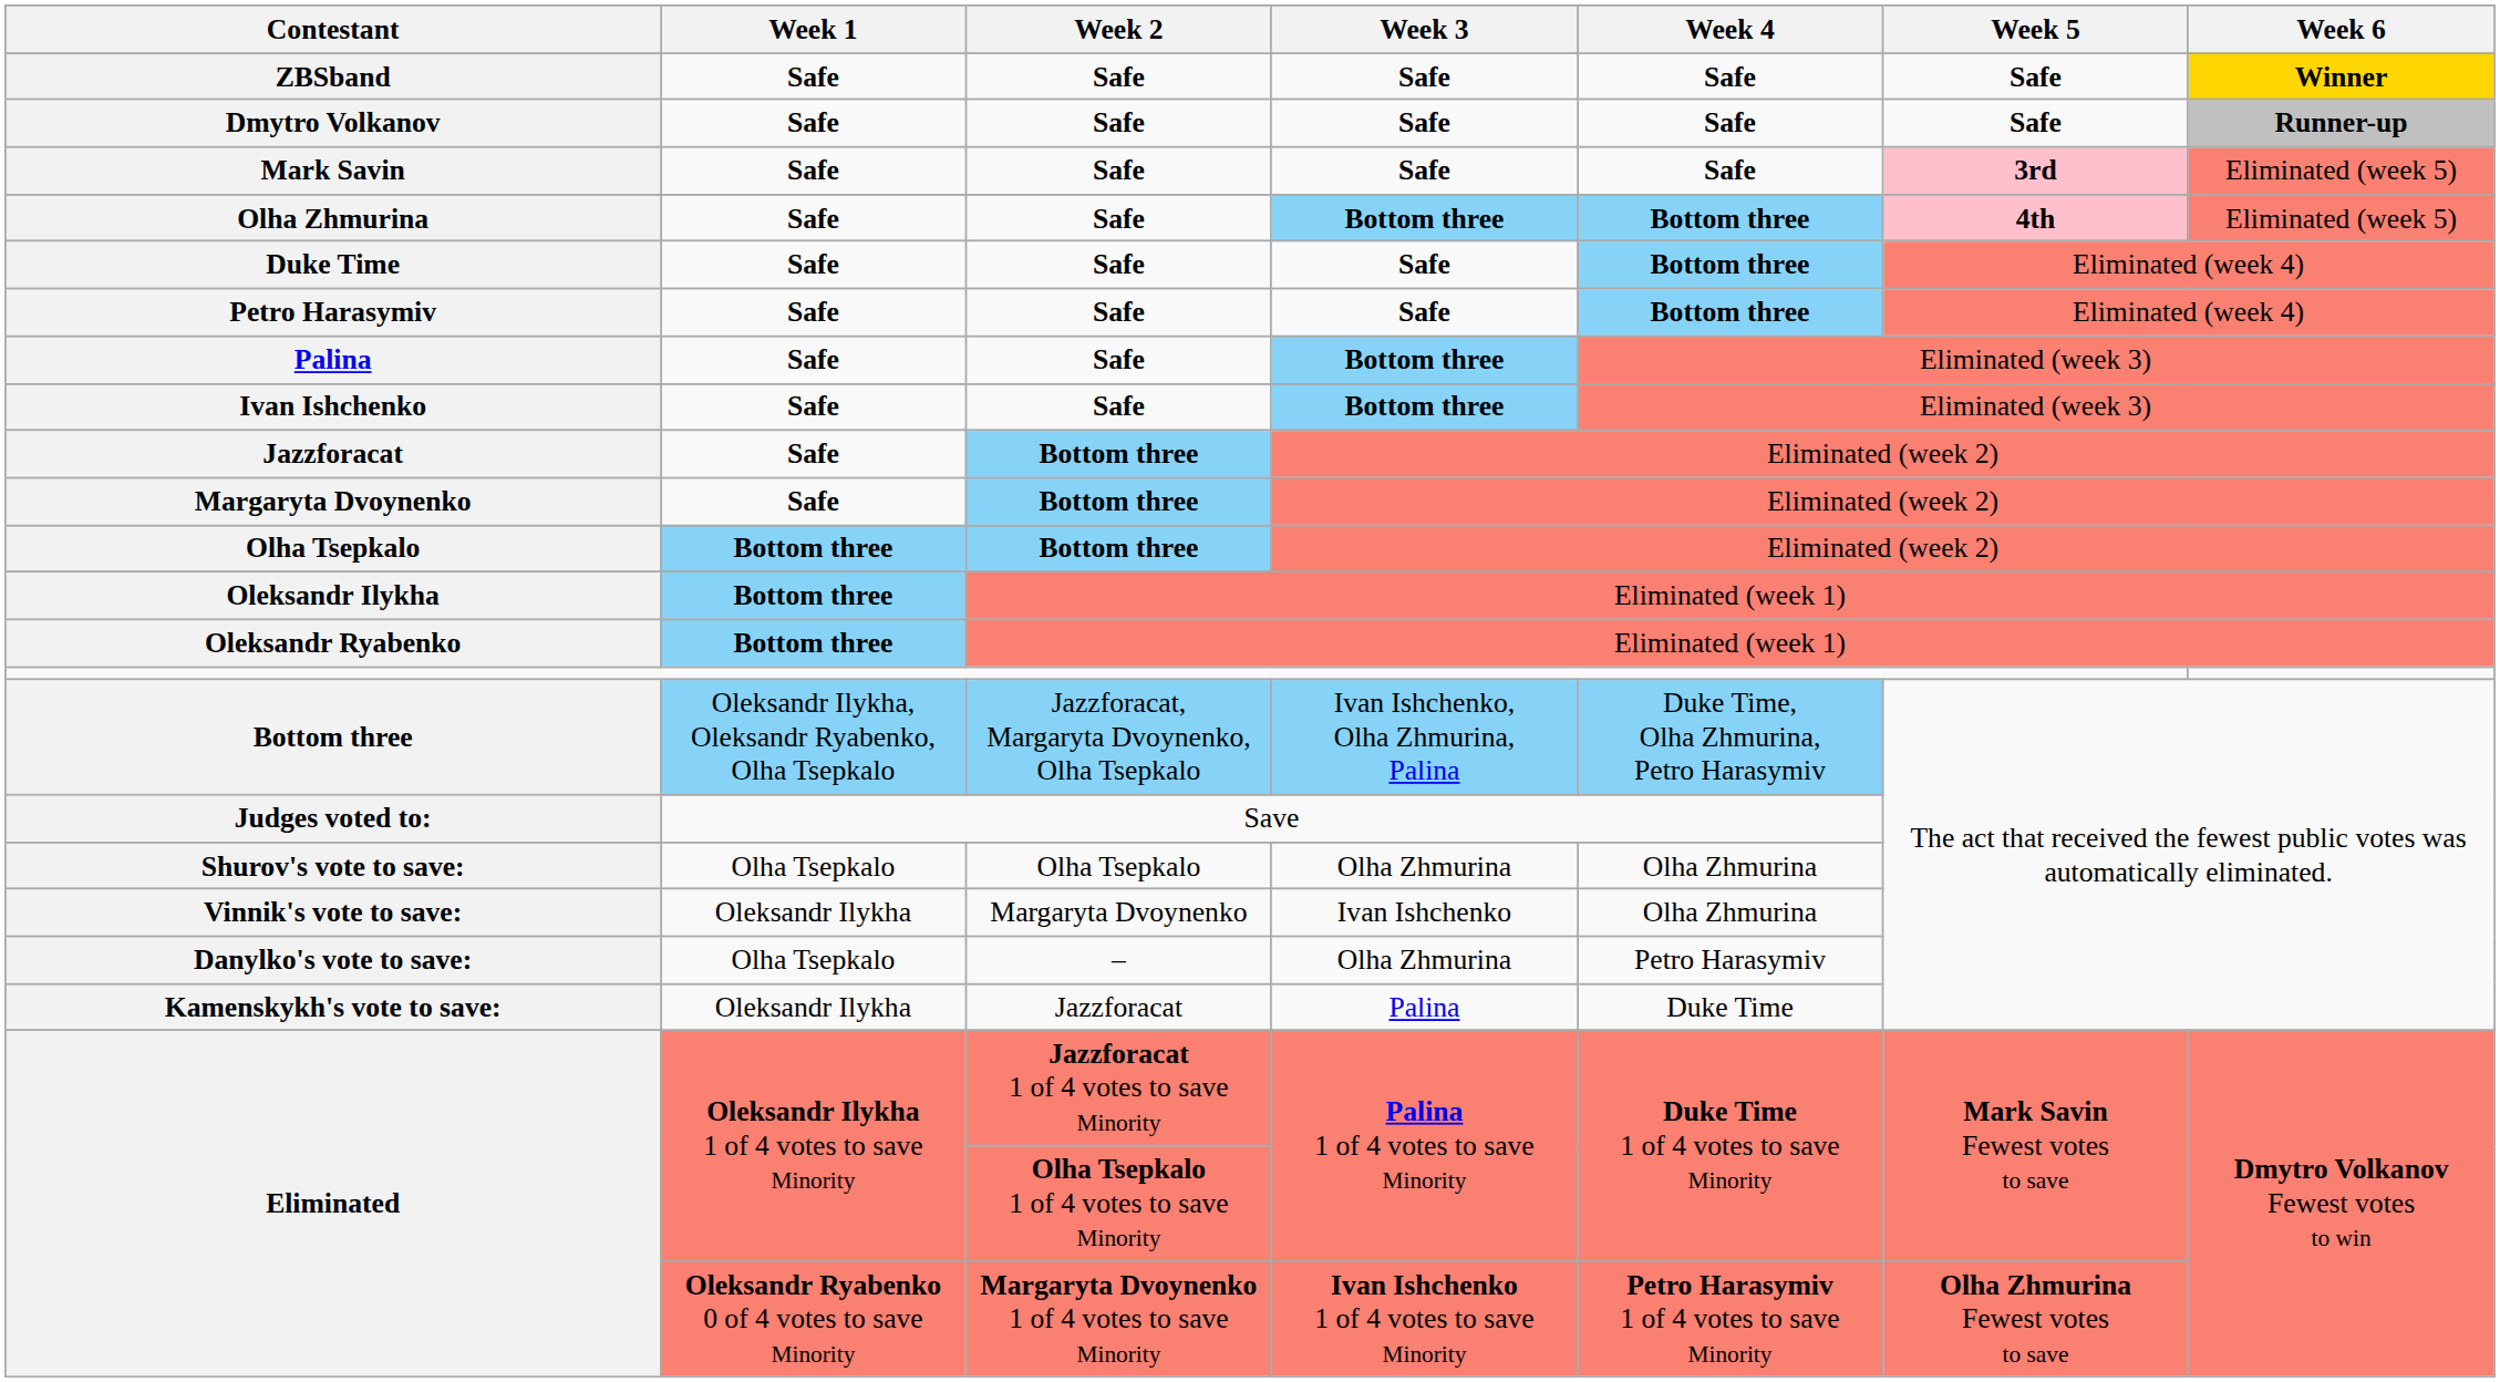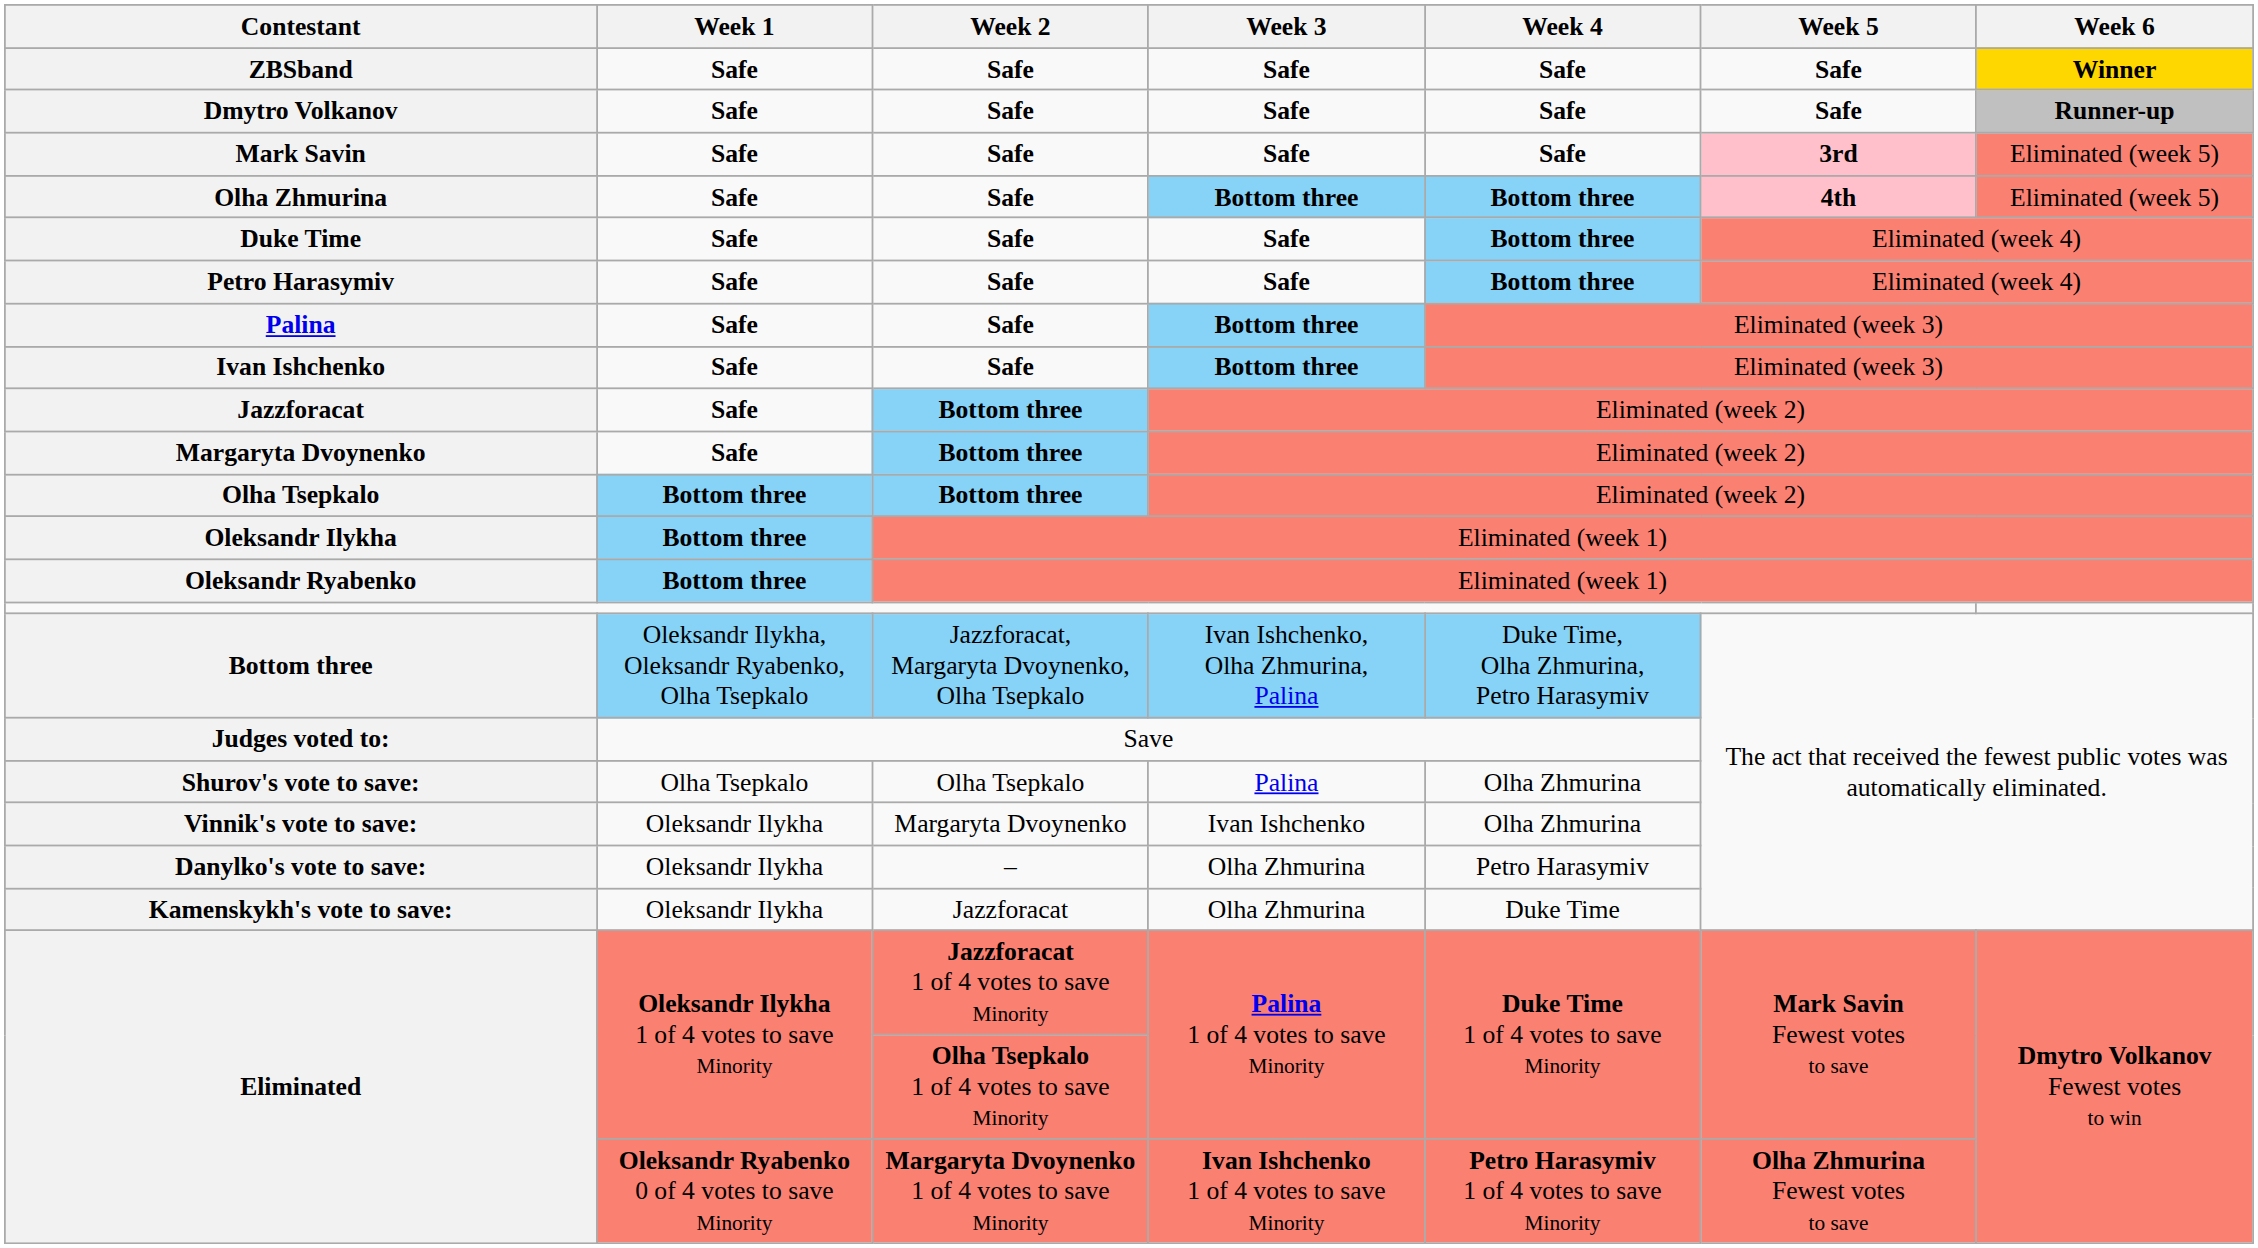 <table class="wikitable" style="text-align:center; font-size:89%">
 <tr>
 <th style="width:15%" rowspan="1" scope="col">Contestant</th>
 <th style="width:7%" rowspan="1" scope="col">Week 1</th>
 <th style="width:7%" rowspan="1" scope="col">Week 2</th>
 <th style="width:7%" rowspan="1" scope="col">Week 3</th>
 <th style="width:7%" rowspan="1" scope="col">Week 4</th>
 <th style="width:7%" rowspan="1" scope="col">Week 5</th>
 <th style="width:7%" rowspan="1" scope="col">Week 6</th>
 </tr>
 <tr>
 <th scope="row">ZBSband</th>
 <td><strong>Safe</strong></td>
 <td><strong>Safe</strong></td>
 <td><strong>Safe</strong></td>
 <td><strong>Safe</strong></td>
 <td><strong>Safe</strong></td>
 <td style="background:gold"><strong>Winner</strong></td>
 </tr>
 <tr>
 <th scope="row">Dmytro Volkanov</th>
 <td><strong>Safe</strong></td>
 <td><strong>Safe</strong></td>
 <td><strong>Safe</strong></td>
 <td><strong>Safe</strong></td>
 <td><strong>Safe</strong></td>
 <td style="background:silver"><strong>Runner-up</strong></td>
 </tr>
 <tr>
 <th scope="row">Mark Savin</th>
 <td><strong>Safe</strong></td>
 <td><strong>Safe</strong></td>
 <td><strong>Safe</strong></td>
 <td><strong>Safe</strong></td>
 <td style="background:pink"><strong>3rd</strong></td>
 <td colspan="2" style="background:salmon">Eliminated (week 5)</td>
 </tr>
 <tr>
 <th scope="row">Olha Zhmurina</th>
 <td><strong>Safe</strong></td>
 <td><strong>Safe</strong></td>
 <td style="background:#87D3F8"><strong>Bottom three</strong></td>
 <td style="background:#87D3F8"><strong>Bottom three</strong></td>
 <td style="background:pink"><strong>4th</strong></td>
 <td colspan="2" style="background:salmon">Eliminated (week 5)</td>
 </tr>
 <tr>
 <th scope="row">Duke Time</th>
 <td><strong>Safe</strong></td>
 <td><strong>Safe</strong></td>
 <td><strong>Safe</strong></td>
 <td style="background:#87D3F8"><strong>Bottom three</strong></td>
 <td colspan="2" style="background:salmon">Eliminated (week 4)</td>
 </tr>
 <tr>
 <th scope="row">Petro Harasymiv</th>
 <td><strong>Safe</strong></td>
 <td><strong>Safe</strong></td>
 <td><strong>Safe</strong></td>
 <td style="background:#87D3F8"><strong>Bottom three</strong></td>
 <td colspan="2" style="background:salmon">Eliminated (week 4)</td>
 </tr>
 <tr>
 <th scope="row"><a href='#'>Palina</a></th>
 <td><strong>Safe</strong></td>
 <td><strong>Safe</strong></td>
 <td style="background:#87D3F8"><strong>Bottom three</strong></td>
 <td colspan="3" style="background:salmon">Eliminated (week 3)</td>
 </tr>
 <tr>
 <th scope="row">Ivan Ishchenko</th>
 <td><strong>Safe</strong></td>
 <td><strong>Safe</strong></td>
 <td style="background:#87D3F8"><strong>Bottom three</strong></td>
 <td colspan="3" style="background:salmon">Eliminated (week 3)</td>
 </tr>
 <tr>
 <th scope="row">Jazzforacat</th>
 <td><strong>Safe</strong></td>
 <td style="background:#87D3F8"><strong>Bottom three</strong></td>
 <td colspan="4" style="background:salmon">Eliminated (week 2)</td>
 </tr>
 <tr>
 <th scope="row">Margaryta Dvoynenko</th>
 <td><strong>Safe</strong></td>
 <td style="background:#87D3F8"><strong>Bottom three</strong></td>
 <td colspan="4" style="background:salmon">Eliminated (week 2)</td>
 </tr>
 <tr>
 <th scope="row">Olha Tsepkalo</th>
 <td style="background:#87D3F8"><strong>Bottom three</strong></td>
 <td style="background:#87D3F8"><strong>Bottom three</strong></td>
 <td colspan="4" style="background:salmon">Eliminated (week 2)</td>
 </tr>
 <tr>
 <th scope="row">Oleksandr Ilykha</th>
 <td style="background:#87D3F8"><strong>Bottom three</strong></td>
 <td colspan="5" style="background:salmon">Eliminated (week 1)</td>
 </tr>
 <tr>
 <th scope="row">Oleksandr Ryabenko</th>
 <td style="background:#87D3F8"><strong>Bottom three</strong></td>
 <td colspan="5" style="background:salmon">Eliminated (week 1)</td>
 </tr>
 <tr>
 <td colspan="6"></td>
 </tr>
 <tr>
 <th scope="row">Bottom three</th>
 <td style="background:#87D3F8">Oleksandr Ilykha, Oleksandr Ryabenko, Olha Tsepkalo</td>
 <td style="background:#87D3F8">Jazzforacat, <br>Margaryta Dvoynenko, Olha Tsepkalo</td>
 <td style="background:#87D3F8">Ivan Ishchenko,<br> Olha Zhmurina,<br> <a href='#'>Palina</a></td>
 <td style="background:#87D3F8">Duke Time,<br> Olha Zhmurina,<br>Petro Harasymiv</td>
 <td rowspan="6" colspan="2">The act that received the fewest public votes was automatically eliminated.</td>
 </tr>
 <tr>
 <th scope="row">Judges voted to:</th>
 <td colspan="4">Save</td>
 </tr>
 <tr>
 <th scope="row">Shurov's vote to save:</th>
 <td>Olha Tsepkalo</td>
 <td>Olha Tsepkalo</td>
-<td>Olha Zhmurina</td>
+<td><a href='#'>Palina</a></td>
 <td>Olha Zhmurina</td>
 </tr>
 <tr>
 <th scope="row">Vinnik's vote to save:</th>
 <td>Oleksandr Ilykha</td>
 <td>Margaryta Dvoynenko</td>
 <td>Ivan Ishchenko</td>
 <td>Olha Zhmurina</td>
 </tr>
 <tr>
 <th scope="row">Danylko's vote to save:</th>
-<td>Olha Tsepkalo</td>
+<td>Oleksandr Ilykha</td>
 <td>–</td>
 <td>Olha Zhmurina</td>
 <td>Petro Harasymiv</td>
 </tr>
 <tr>
 <th scope="row">Kamenskykh's vote to save:</th>
 <td>Oleksandr Ilykha</td>
 <td>Jazzforacat</td>
-<td><a href='#'>Palina</a></td>
+<td>Olha Zhmurina</td>
 <td>Duke Time</td>
 </tr>
 <tr>
 <th rowspan="3">Eliminated</th>
 <td style="background:#FA8072" rowspan="2"><strong>Oleksandr Ilykha</strong><br>1 of 4 votes to save<br><small>Minority</small></td>
 <td style="background:#FA8072"><strong>Jazzforacat</strong><br>1 of 4 votes to save<br><small>Minority</small></td>
 <td style="background:#FA8072" rowspan="2"><strong><a href='#'>Palina</a></strong><br>1 of 4 votes to save<br><small>Minority</small></td>
 <td style="background:#FA8072" rowspan="2"><strong>Duke Time</strong><br>1 of 4 votes to save<br><small>Minority</small></td>
 <td style="background:#FA8072" rowspan="2"><strong>Mark Savin</strong><br>Fewest votes<br><small>to save</small></td>
 <td style="background:#FA8072" rowspan="3"><strong>Dmytro Volkanov</strong><br>Fewest votes<br><small>to win</small></td>
 </tr>
 <tr>
 <td style="background:#FA8072"><strong>Olha Tsepkalo</strong><br>1 of 4 votes to save<br><small>Minority</small></td>
 </tr>
 <tr>
 <td style="background:#FA8072"><strong>Oleksandr Ryabenko</strong><br>0 of 4 votes to save<br><small>Minority</small></td>
 <td style="background:#FA8072"><strong>Margaryta Dvoynenko</strong><br>1 of 4 votes to save<br><small>Minority</small></td>
 <td style="background:#FA8072"><strong>Ivan Ishchenko</strong><br>1 of 4 votes to save<br><small>Minority</small></td>
 <td style="background:#FA8072"><strong>Petro Harasymiv</strong><br>1 of 4 votes to save<br><small>Minority</small></td>
 <td style="background:#FA8072"><strong>Olha Zhmurina</strong><br>Fewest votes<br><small>to save</small></td>
 </tr>
 </table>
